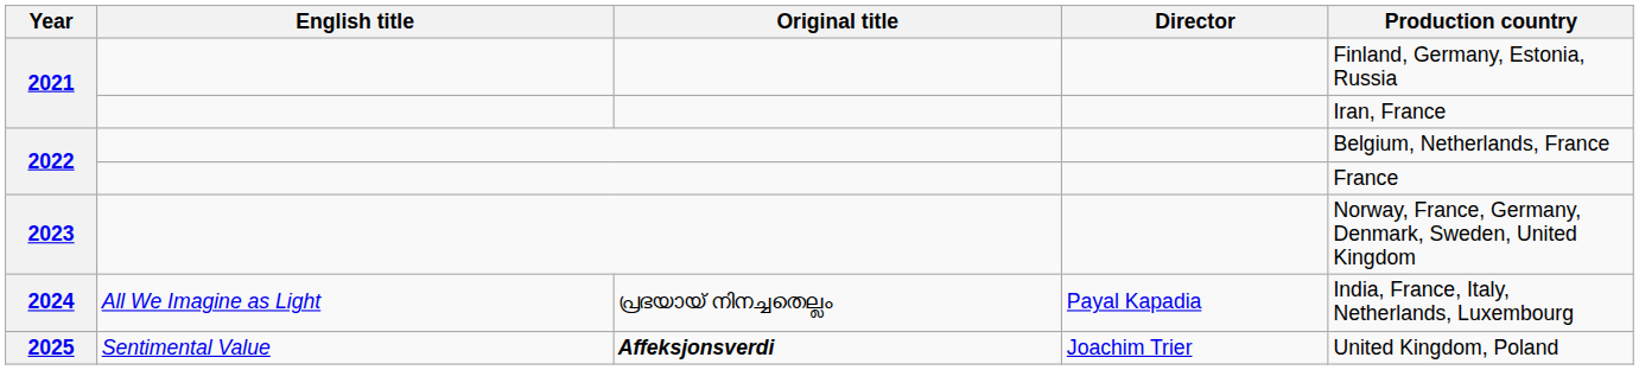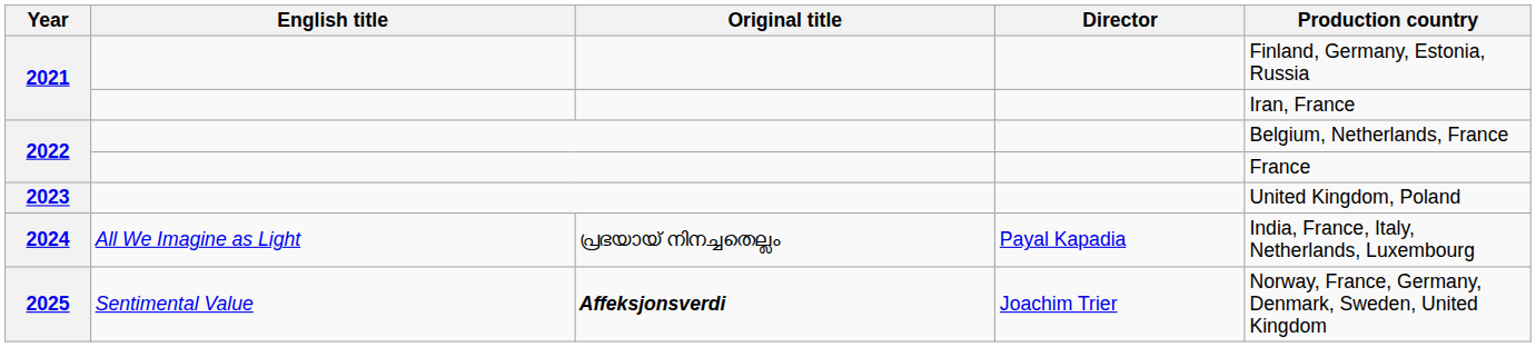 <table class="wikitable unsortable">
 <tr>
 <th scope="col" style="width:1%;">Year</th>
 <th scope="col" style="width:10%;">English title</th>
 <th scope="col" style="width:8%;">Original title</th>
 <th scope="col" style="width:5%;">Director</th>
 <th scope="col" style="width:5%;" class="unsortable">Production country</th>
 </tr>
 <tr>
 <th rowspan="2" style="text-align:center;"><a href='#'>2021</a></th>
 <td></td>
 <td></td>
 <td></td>
 <td>Finland, Germany, Estonia, Russia</td>
 </tr>
 <tr>
 <td></td>
 <td></td>
 <td></td>
 <td>Iran, France</td>
 </tr>
 <tr>
 <th rowspan="2" style="text-align:center;"><a href='#'>2022</a></th>
 <td colspan="2"></td>
 <td></td>
 <td>Belgium, Netherlands, France</td>
 </tr>
 <tr>
 <td colspan="2"></td>
 <td></td>
 <td>France</td>
 </tr>
 <tr>
 <th style="text-align:center;"><a href='#'>2023</a></th>
 <td colspan="2"></td>
 <td></td>
-<td>Norway, France, Germany, Denmark, Sweden, United Kingdom</td>
+<td>United Kingdom, Poland</td>
 </tr>
 <tr>
 <th><a href='#'>2024</a></th>
 <td><em><a href='#'>All We Imagine as Light</a></em></td>
 <td>പ്രഭയായ് നിനച്ചതെല്ലം</td>
 <td><a href='#'>Payal Kapadia</a></td>
 <td>India, France, Italy, Netherlands, Luxembourg</td>
 </tr>
 <tr>
 <th><a href='#'>2025</a></th>
 <td><em><a href='#'>Sentimental Value</a></em></td>
 <td><strong><em>Affeksjonsverdi</em></strong></td>
 <td><a href='#'>Joachim Trier</a></td>
-<td>United Kingdom, Poland</td>
+<td>Norway, France, Germany, Denmark, Sweden, United Kingdom</td>
 </tr>
 </table>
